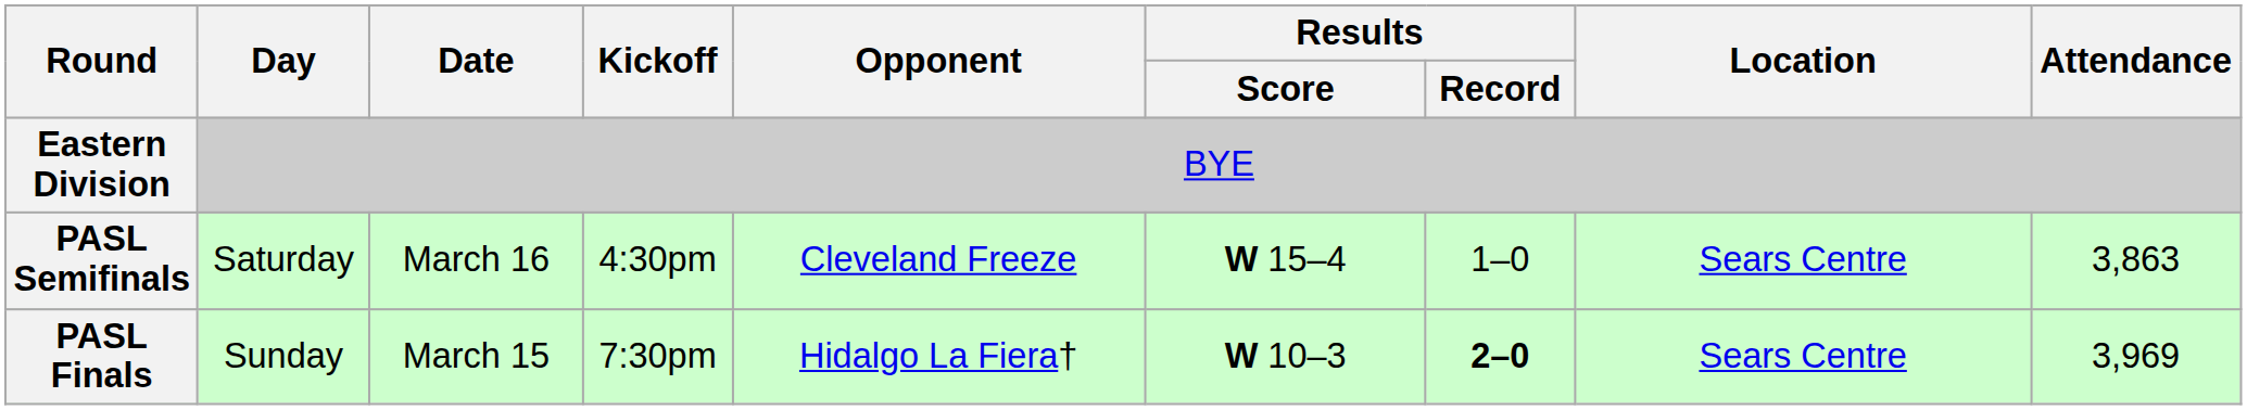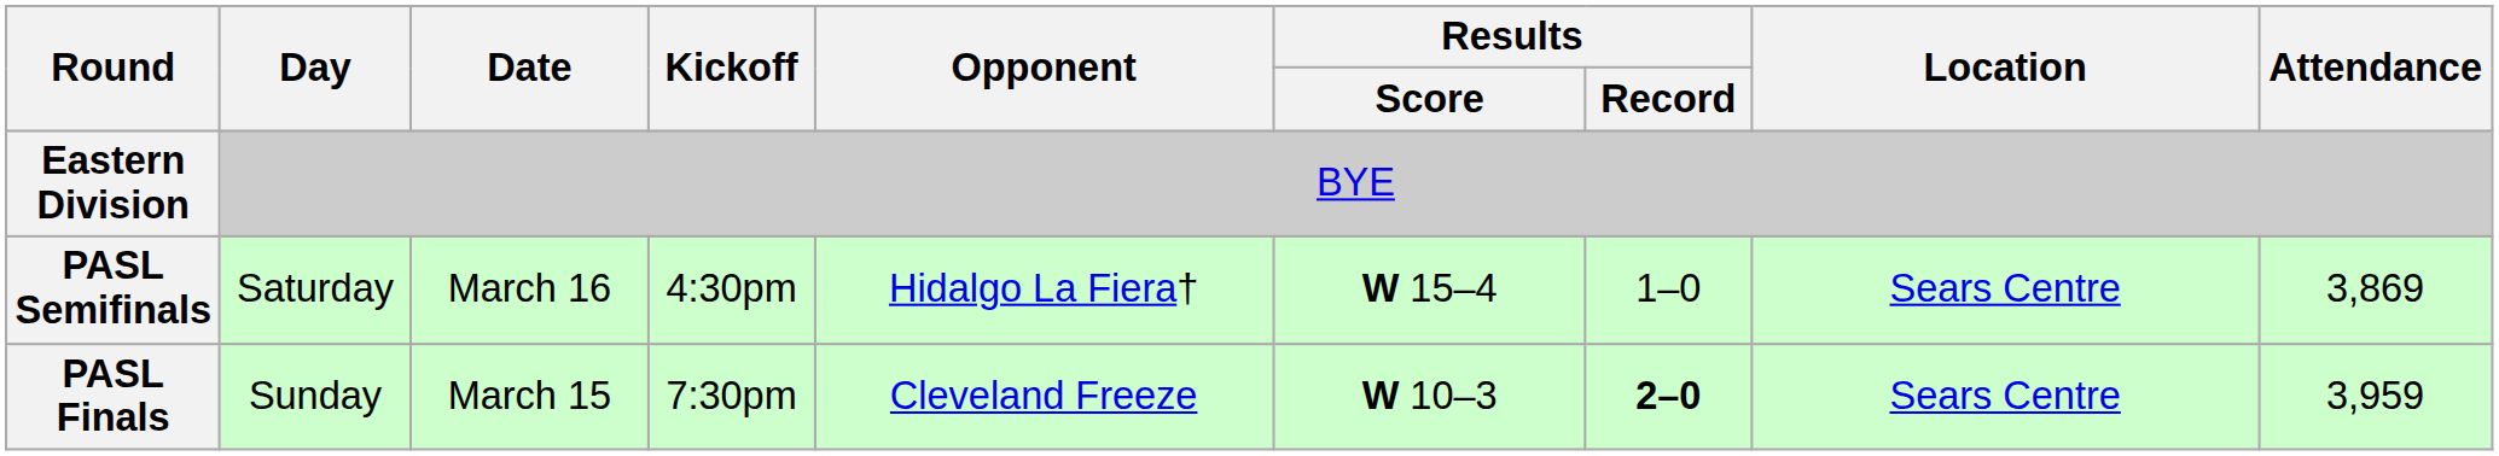 <table class="wikitable">
 <tr>
 <th rowspan="2" width="60">Round</th>
 <th rowspan="2" width="70">Day</th>
 <th rowspan="2" width="90">Date</th>
 <th rowspan="2" width="60">Kickoff</th>
 <th rowspan="2" width="180">Opponent</th>
 <th colspan="2" width="180">Results</th>
 <th rowspan="2" width="200">Location</th>
 <th rowspan="2" width="80">Attendance</th>
 </tr>
 <tr>
 <th width="120">Score</th>
 <th width="60">Record</th>
 </tr>
 <tr align="center" bgcolor="#CCCCCC">
 <th>Eastern Division</th>
 <td colSpan=8><a href='#'>BYE</a></td>
 </tr>
 <tr align="center" bgcolor="#CCFFCC">
 <th>PASL Semifinals</th>
 <td>Saturday</td>
 <td>March 16</td>
 <td>4:30pm</td>
-<td><a href='#'>Cleveland Freeze</a></td>
+<td><a href='#'>Hidalgo La Fiera</a>†</td>
 <td><strong>W</strong> 15–4</td>
 <td>1–0</td>
 <td><a href='#'>Sears Centre</a></td>
-<td>3,863</td>
+<td>3,869</td>
 </tr>
 <tr align="center" bgcolor="#CCFFCC">
 <th>PASL Finals</th>
 <td>Sunday</td>
 <td>March 15</td>
 <td>7:30pm</td>
-<td><a href='#'>Hidalgo La Fiera</a>†</td>
+<td><a href='#'>Cleveland Freeze</a></td>
 <td><strong>W</strong> 10–3</td>
 <td><strong>2–0</strong></td>
 <td><a href='#'>Sears Centre</a></td>
-<td>3,969</td>
+<td>3,959</td>
 </tr>
 </table>
